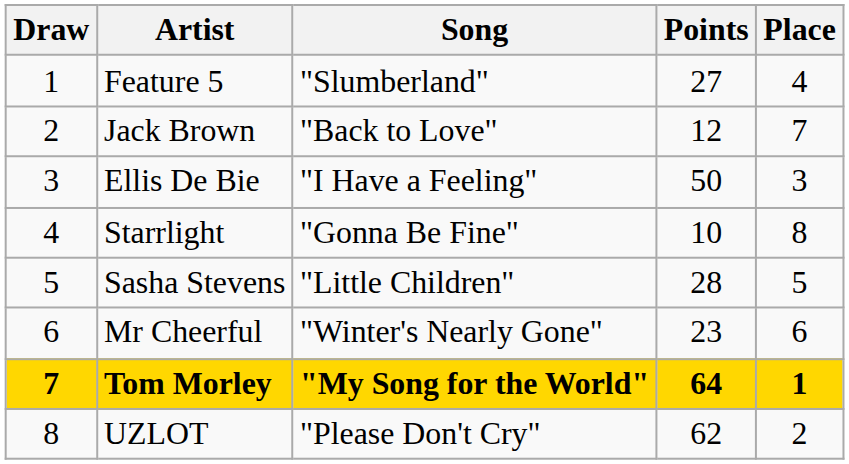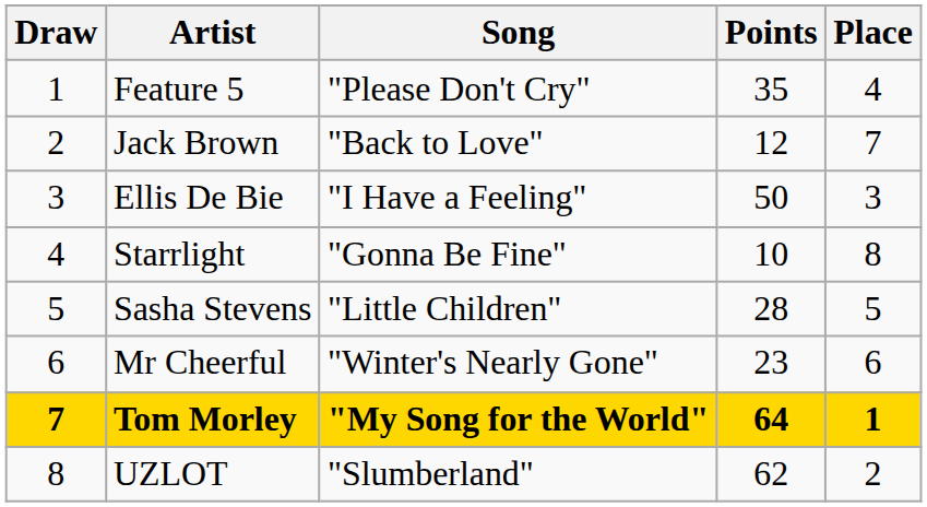 <table class="sortable wikitable" style="margin: 1em auto 1em auto; text-align:center">
 <tr>
 <th>Draw</th>
 <th>Artist</th>
 <th>Song</th>
 <th>Points</th>
 <th>Place</th>
 </tr>
 <tr>
 <td>1</td>
 <td align="left">Feature 5</td>
-<td align="left">"Slumberland"</td>
-<td>27</td>
+<td align="left">"Please Don't Cry"</td>
+<td>35</td>
 <td>4</td>
 </tr>
 <tr>
 <td>2</td>
 <td align="left">Jack Brown</td>
 <td align="left">"Back to Love"</td>
 <td>12</td>
 <td>7</td>
 </tr>
 <tr>
 <td>3</td>
 <td align="left">Ellis De Bie</td>
 <td align="left">"I Have a Feeling"</td>
 <td>50</td>
 <td>3</td>
 </tr>
 <tr>
 <td>4</td>
 <td align="left">Starrlight</td>
 <td align="left">"Gonna Be Fine"</td>
 <td>10</td>
 <td>8</td>
 </tr>
 <tr>
 <td>5</td>
 <td align="left">Sasha Stevens</td>
 <td align="left">"Little Children"</td>
 <td>28</td>
 <td>5</td>
 </tr>
 <tr>
 <td>6</td>
 <td align="left">Mr Cheerful</td>
 <td align="left">"Winter's Nearly Gone"</td>
 <td>23</td>
 <td>6</td>
 </tr>
 <tr style="font-weight:bold; background:gold;">
 <td>7</td>
 <td align="left">Tom Morley</td>
 <td align="left">"My Song for the World"</td>
 <td>64</td>
 <td>1</td>
 </tr>
 <tr>
 <td>8</td>
 <td align="left">UZLOT</td>
-<td align="left">"Please Don't Cry"</td>
+<td align="left">"Slumberland"</td>
 <td>62</td>
 <td>2</td>
 </tr>
 </table>
